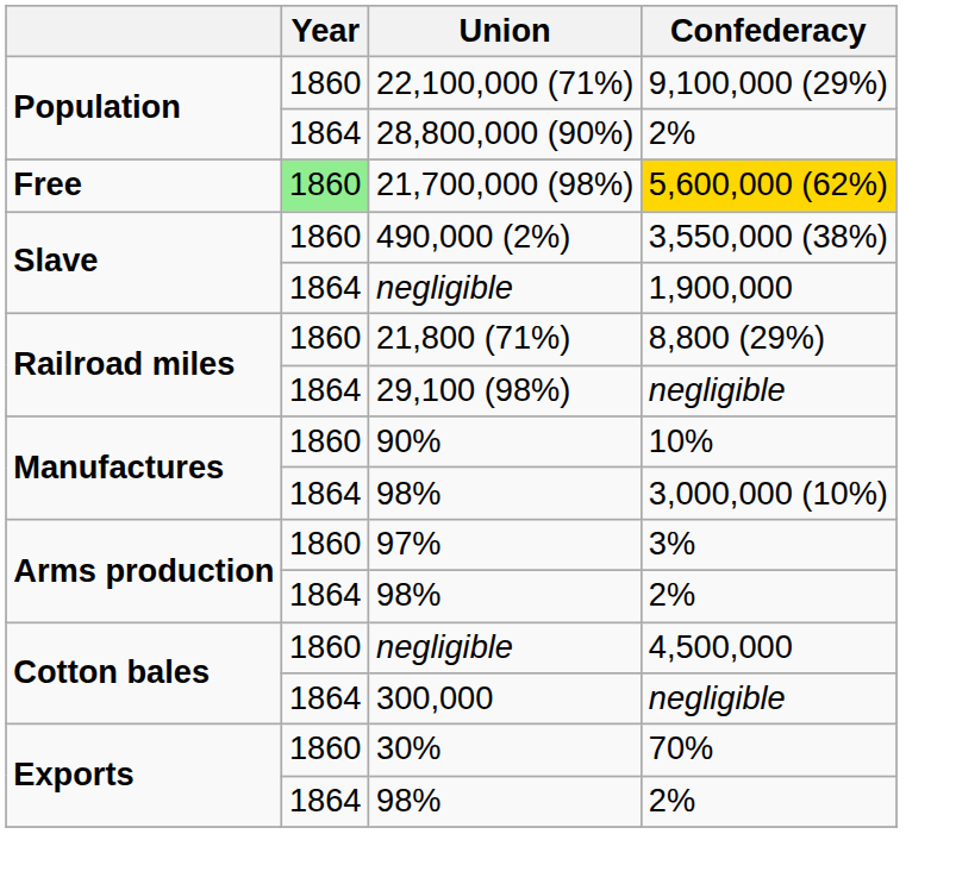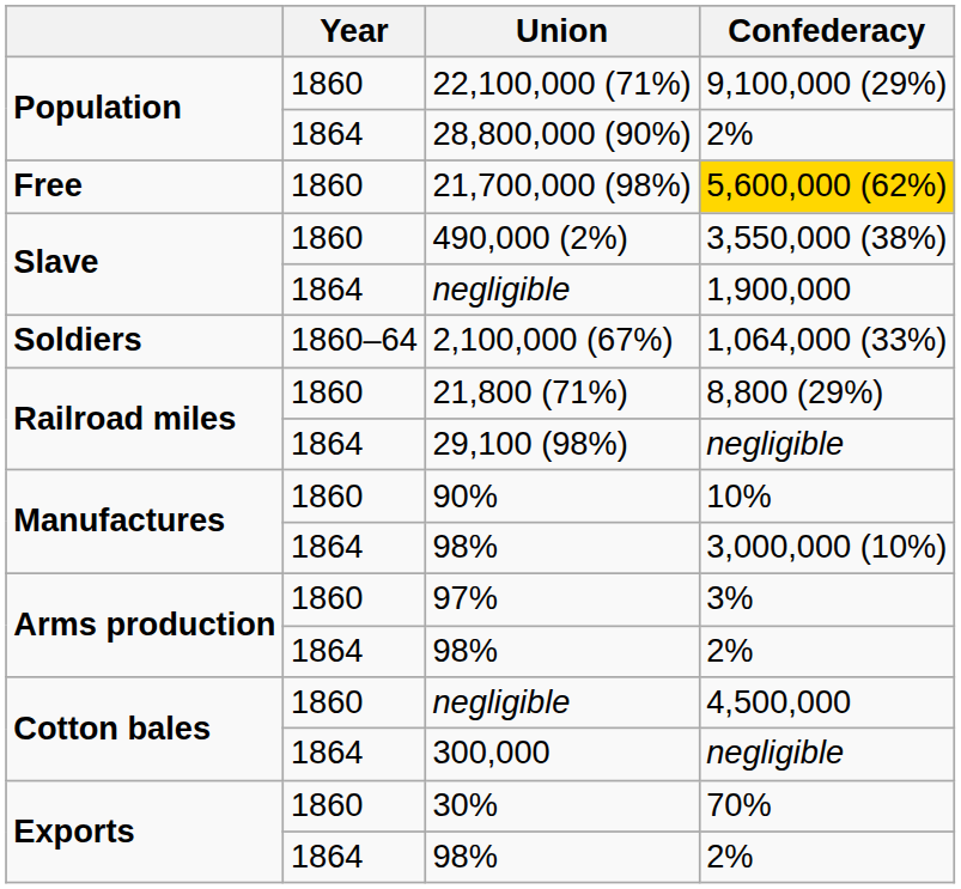 <table class="wikitable floatright" style="border-collapse: collapse; margin: 0 0 1em 1em; padding: 10px; border: 1px solid #ccc;">
 <tr>
 <th></th>
 <th scope="col">Year</th>
 <th scope="col">Union</th>
 <th scope="col">Confederacy</th>
 </tr>
 <tr>
 <td rowspan="2"><strong>Population</strong></td>
 <td>1860</td>
 <td>22,100,000 (71%)</td>
 <td>9,100,000 (29%)</td>
 </tr>
 <tr>
 <td>1864</td>
 <td>28,800,000 (90%)</td>
 <td>2%</td>
 </tr>
 <tr>
 <td><strong>Free</strong></td>
-<td style="background: lightgreen;">1860</td>
+<td>1860</td>
 <td>21,700,000 (98%)</td>
 <td style="background: gold;">5,600,000 (62%)</td>
 </tr>
 <tr>
 <td rowspan="2"><strong>Slave</strong></td>
 <td>1860</td>
 <td>490,000 (2%)</td>
 <td>3,550,000 (38%)</td>
 </tr>
 <tr>
 <td>1864</td>
 <td><em>negligible</em></td>
 <td>1,900,000</td>
+</tr>
+<tr>
+<td><strong>Soldiers</strong></td>
+<td>1860–64</td>
+<td>2,100,000 (67%)</td>
+<td>1,064,000 (33%)</td>
 </tr>
 <tr>
 <td rowspan="2"><strong>Railroad miles</strong></td>
 <td>1860</td>
 <td>21,800 (71%)</td>
 <td>8,800 (29%)</td>
 </tr>
 <tr>
 <td>1864</td>
 <td>29,100 (98%)</td>
 <td><em>negligible</em></td>
 </tr>
 <tr>
 <td rowspan="2"><strong>Manufactures</strong></td>
 <td>1860</td>
 <td>90%</td>
 <td>10%</td>
 </tr>
 <tr>
 <td>1864</td>
 <td>98%</td>
 <td>3,000,000 (10%)</td>
 </tr>
 <tr>
 <td rowspan="2"><strong>Arms production</strong></td>
 <td>1860</td>
 <td>97%</td>
 <td>3%</td>
 </tr>
 <tr>
 <td>1864</td>
 <td>98%</td>
 <td>2%</td>
 </tr>
 <tr>
 <td rowspan="2"><strong>Cotton bales</strong></td>
 <td>1860</td>
 <td><em>negligible</em></td>
 <td>4,500,000</td>
 </tr>
 <tr>
 <td>1864</td>
 <td>300,000</td>
 <td><em>negligible</em></td>
 </tr>
 <tr>
 <td rowspan="2"><strong>Exports</strong></td>
 <td>1860</td>
 <td>30%</td>
 <td>70%</td>
 </tr>
 <tr>
 <td>1864</td>
 <td>98%</td>
 <td>2%</td>
 </tr>
 </table>
